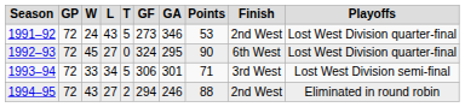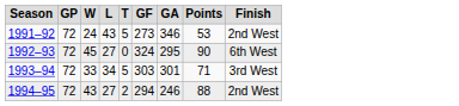 <table class="wikitable">
 <tr align="center"  bgcolor="#dddddd">
 <td><strong>Season</strong></td>
 <td><strong>GP </strong></td>
 <td><strong> W </strong></td>
 <td><strong> L </strong></td>
 <td><strong> T </strong></td>
 <td><strong>GF </strong></td>
 <td><strong>GA </strong></td>
 <td><strong>Points</strong></td>
 <td><strong>Finish</strong></td>
-<td><strong>Playoffs</strong></td>
 </tr>
 <tr align="center">
 <td><a href='#'>1991–92</a></td>
 <td>72</td>
 <td>24</td>
 <td>43</td>
 <td>5</td>
 <td>273</td>
 <td>346</td>
 <td>53</td>
 <td>2nd West</td>
-<td>Lost West Division quarter-final</td>
 </tr>
 <tr align="center" bgcolor="#eeeeee">
 <td><a href='#'>1992–93</a></td>
 <td>72</td>
 <td>45</td>
 <td>27</td>
 <td>0</td>
 <td>324</td>
 <td>295</td>
 <td>90</td>
 <td>6th West</td>
-<td>Lost West Division quarter-final</td>
 </tr>
 <tr align="center">
 <td><a href='#'>1993–94</a></td>
 <td>72</td>
 <td>33</td>
 <td>34</td>
 <td>5</td>
-<td>306</td>
+<td>303</td>
 <td>301</td>
 <td>71</td>
 <td>3rd West</td>
-<td>Lost West Division semi-final</td>
 </tr>
 <tr align="center" bgcolor="#eeeeee">
 <td><a href='#'>1994–95</a></td>
 <td>72</td>
 <td>43</td>
 <td>27</td>
 <td>2</td>
 <td>294</td>
 <td>246</td>
 <td>88</td>
 <td>2nd West</td>
-<td>Eliminated in round robin</td>
 </tr>
 </table>
